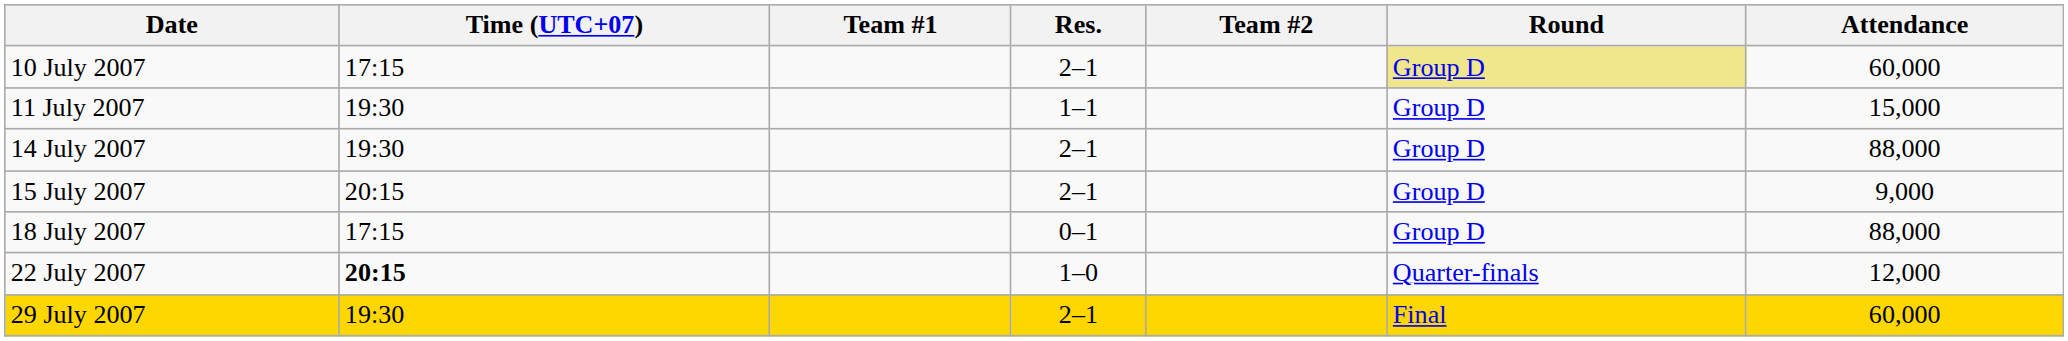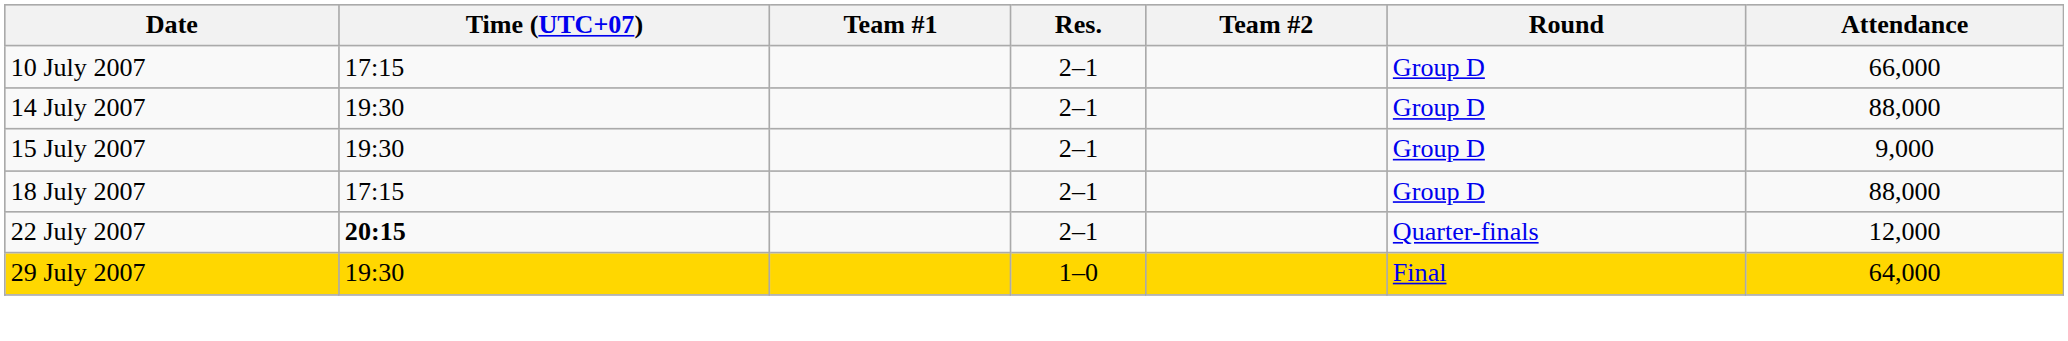 <table class="wikitable" style="text-align:left; width:100%;">
 <tr>
 <th>Date</th>
 <th>Time (<a href='#'>UTC+07</a>)</th>
 <th>Team #1</th>
 <th>Res.</th>
 <th>Team #2</th>
 <th>Round</th>
 <th>Attendance</th>
 </tr>
 <tr>
 <td>10 July 2007</td>
 <td>17:15</td>
 <td><strong></strong></td>
 <td style="text-align:center;">2–1</td>
 <td></td>
-<td style="background: khaki;"><a href='#'>Group D</a></td>
-<td style="text-align:center;">60,000</td>
-</tr>
-<tr>
-<td>11 July 2007</td>
-<td>19:30</td>
-<td></td>
-<td style="text-align:center;">1–1</td>
-<td></td>
 <td><a href='#'>Group D</a></td>
-<td style="text-align:center;">15,000</td>
+<td style="text-align:center;">66,000</td>
 </tr>
 <tr>
 <td>14 July 2007</td>
 <td>19:30</td>
 <td><strong></strong></td>
 <td style="text-align:center;">2–1</td>
 <td></td>
 <td><a href='#'>Group D</a></td>
 <td style="text-align:center;">88,000</td>
 </tr>
 <tr>
 <td>15 July 2007</td>
-<td>20:15</td>
+<td>19:30</td>
 <td><strong></strong></td>
 <td style="text-align:center;">2–1</td>
 <td></td>
 <td><a href='#'>Group D</a></td>
 <td style="text-align:center;">9,000</td>
 </tr>
 <tr>
 <td>18 July 2007</td>
 <td>17:15</td>
 <td></td>
-<td style="text-align:center;">0–1</td>
+<td style="text-align:center;">2–1</td>
 <td><strong></strong></td>
 <td><a href='#'>Group D</a></td>
 <td style="text-align:center;">88,000</td>
 </tr>
 <tr>
 <td>22 July 2007</td>
 <td><strong>20:15</strong></td>
 <td><strong></strong></td>
-<td style="text-align:center;">1–0</td>
+<td style="text-align:center;">2–1</td>
 <td></td>
 <td><a href='#'>Quarter-finals</a></td>
 <td style="text-align:center;">12,000</td>
 </tr>
 <tr bgcolor=gold>
 <td>29 July 2007</td>
 <td>19:30</td>
 <td><strong></strong></td>
-<td style="text-align:center;">2–1</td>
+<td style="text-align:center;">1–0</td>
 <td></td>
 <td><a href='#'>Final</a></td>
-<td style="text-align:center;">60,000</td>
+<td style="text-align:center;">64,000</td>
 </tr>
 </table>
